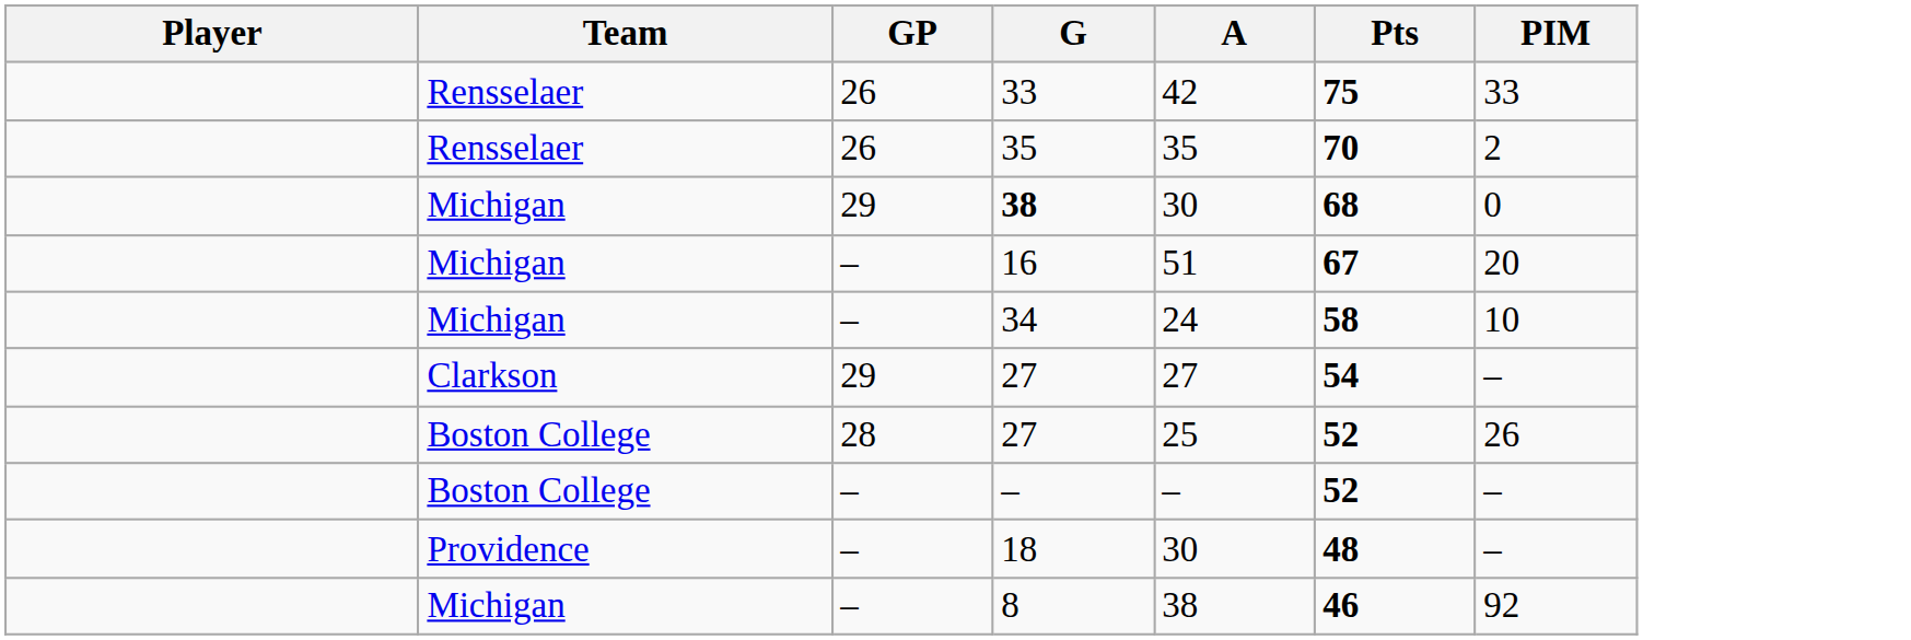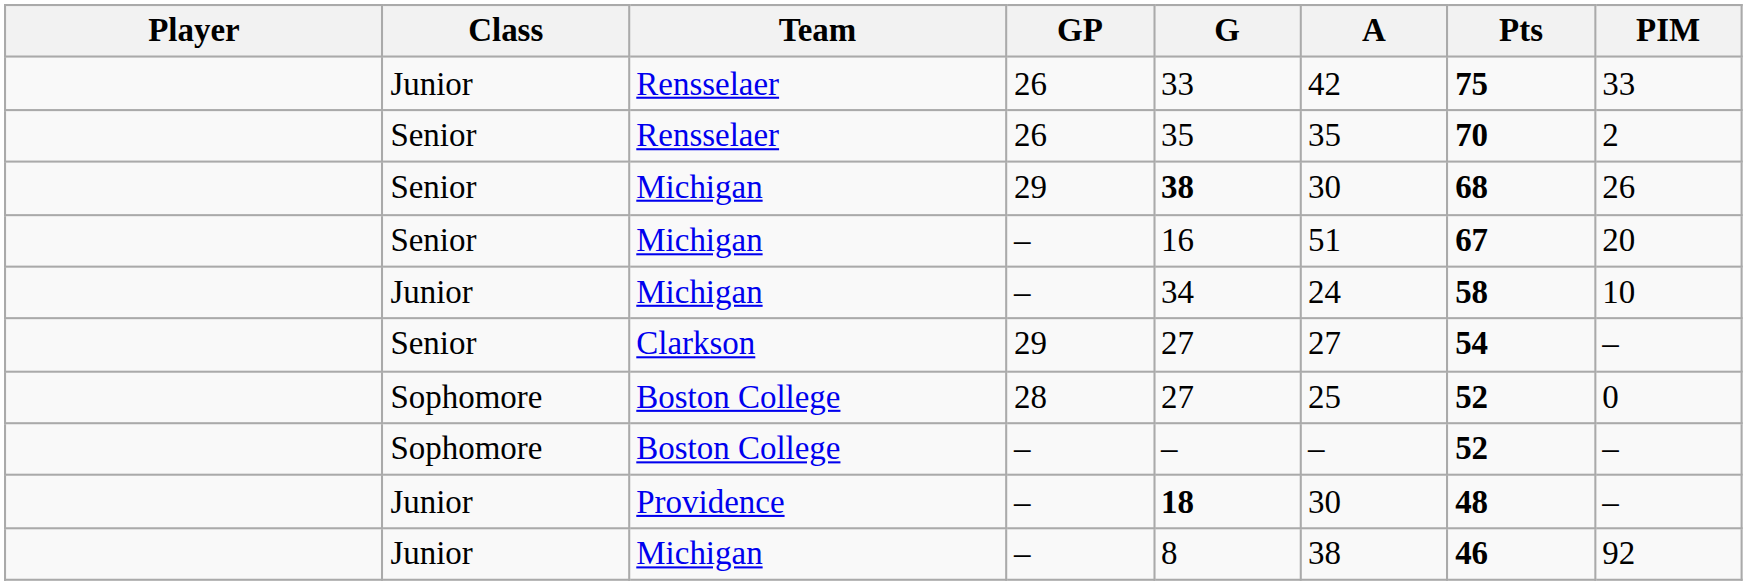 <table class="wikitable sortable">
 <tr>
 <th style="width: 11em;">Player</th>
+<th style="width: 7em;">Class</th>
 <th style="width: 11em;">Team</th>
 <th style="width: 4em;">GP</th>
 <th style="width: 4em;">G</th>
 <th style="width: 4em;">A</th>
 <th style="width: 4em;">Pts</th>
 <th style="width: 4em;">PIM</th>
 </tr>
 <tr>
 <td></td>
+<td>Junior</td>
 <td><a href='#'>Rensselaer</a></td>
 <td>26</td>
 <td>33</td>
 <td>42</td>
 <td><strong>75</strong></td>
 <td>33</td>
 </tr>
 <tr>
 <td></td>
+<td>Senior</td>
 <td><a href='#'>Rensselaer</a></td>
 <td>26</td>
 <td>35</td>
 <td>35</td>
 <td><strong>70</strong></td>
 <td>2</td>
 </tr>
 <tr>
 <td></td>
+<td>Senior</td>
 <td><a href='#'>Michigan</a></td>
 <td>29</td>
 <td><strong>38</strong></td>
 <td>30</td>
 <td><strong>68</strong></td>
-<td>0</td>
+<td>26</td>
 </tr>
 <tr>
 <td></td>
+<td>Senior</td>
 <td><a href='#'>Michigan</a></td>
 <td>–</td>
 <td>16</td>
 <td>51</td>
 <td><strong>67</strong></td>
 <td>20</td>
 </tr>
 <tr>
 <td></td>
+<td>Junior</td>
 <td><a href='#'>Michigan</a></td>
 <td>–</td>
 <td>34</td>
 <td>24</td>
 <td><strong>58</strong></td>
 <td>10</td>
 </tr>
 <tr>
 <td></td>
+<td>Senior</td>
 <td><a href='#'>Clarkson</a></td>
 <td>29</td>
 <td>27</td>
 <td>27</td>
 <td><strong>54</strong></td>
 <td>–</td>
 </tr>
 <tr>
 <td></td>
+<td>Sophomore</td>
 <td><a href='#'>Boston College</a></td>
 <td>28</td>
 <td>27</td>
 <td>25</td>
 <td><strong>52</strong></td>
-<td>26</td>
+<td>0</td>
 </tr>
 <tr>
 <td></td>
+<td>Sophomore</td>
 <td><a href='#'>Boston College</a></td>
 <td>–</td>
 <td>–</td>
 <td>–</td>
 <td><strong>52</strong></td>
 <td>–</td>
 </tr>
 <tr>
 <td></td>
+<td>Junior</td>
 <td><a href='#'>Providence</a></td>
 <td>–</td>
-<td>18</td>
+<td><strong>18</strong></td>
 <td>30</td>
 <td><strong>48</strong></td>
 <td>–</td>
 </tr>
 <tr>
 <td></td>
+<td>Junior</td>
 <td><a href='#'>Michigan</a></td>
 <td>–</td>
 <td>8</td>
 <td>38</td>
 <td><strong>46</strong></td>
 <td>92</td>
 </tr>
 </table>
